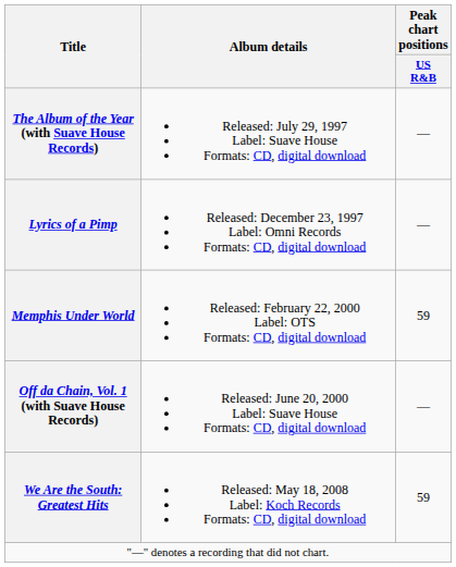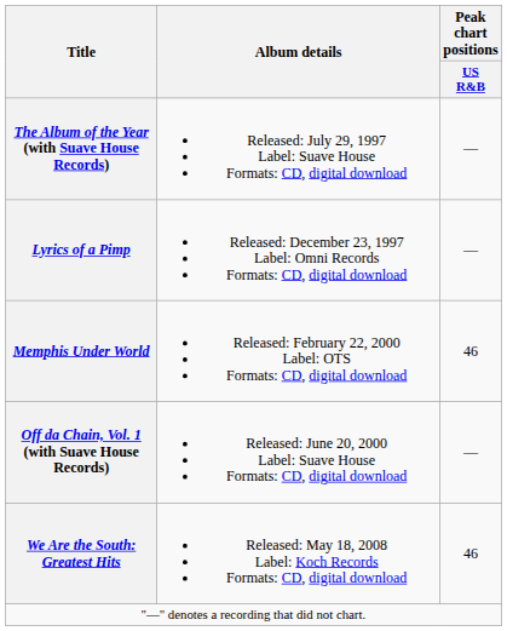 <table class="wikitable plainrowheaders" style="text-align:center;">
 <tr>
 <th scope="col" rowspan="2" style="width:10em;">Title</th>
 <th scope="col" rowspan="2" style="width:19em;">Album details</th>
 <th>Peak chart positions</th>
 </tr>
 <tr>
 <th scope="col" style="width:3em;font-size:90%;"><a href='#'>US<br>R&B</a></th>
 </tr>
 <tr>
 <th scope="row"><em><a href='#'>The Album of the Year</a></em><br><span>(with <a href='#'>Suave House Records</a>)</span></th>
 <td><br><ul><li>Released: July 29, 1997</li><li>Label: Suave House</li><li>Formats: <a href='#'>CD</a>, <a href='#'>digital download</a></li></ul></td>
 <td>—</td>
 </tr>
 <tr>
 <th scope="row"><em><a href='#'>Lyrics of a Pimp</a></em></th>
 <td><br><ul><li>Released: December 23, 1997</li><li>Label: Omni Records</li><li>Formats: <a href='#'>CD</a>, <a href='#'>digital download</a></li></ul></td>
 <td>—</td>
 </tr>
 <tr>
 <th scope="row"><em><a href='#'>Memphis Under World</a></em></th>
 <td><br><ul><li>Released: February 22, 2000</li><li>Label: OTS</li><li>Formats: <a href='#'>CD</a>, <a href='#'>digital download</a></li></ul></td>
-<td>59</td>
+<td>46</td>
 </tr>
 <tr>
 <th scope="row"><em><a href='#'>Off da Chain, Vol. 1</a></em><br><span>(with Suave House Records)</span></th>
 <td><br><ul><li>Released: June 20, 2000</li><li>Label: Suave House</li><li>Formats: <a href='#'>CD</a>, <a href='#'>digital download</a></li></ul></td>
 <td>—</td>
 </tr>
 <tr>
 <th scope="row"><em><a href='#'>We Are the South: Greatest Hits</a></em></th>
 <td><br><ul><li>Released: May 18, 2008</li><li>Label: <a href='#'>Koch Records</a></li><li>Formats: <a href='#'>CD</a>, <a href='#'>digital download</a></li></ul></td>
-<td>59</td>
+<td>46</td>
 </tr>
 <tr>
 <td colspan="12" style="font-size:90%">"—" denotes a recording that did not chart.</td>
 </tr>
 </table>
